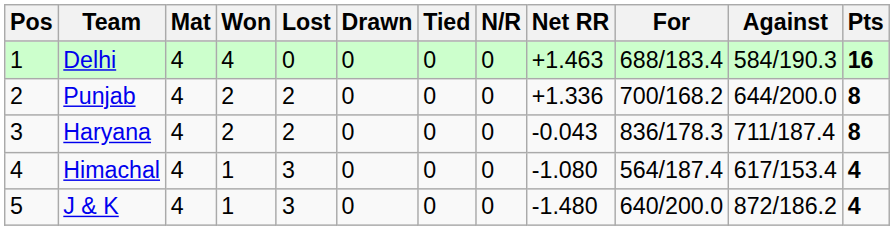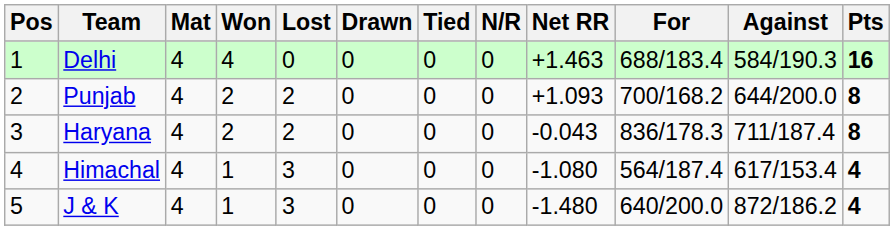 <table class="wikitable">
 <tr>
 <th>Pos</th>
 <th>Team</th>
 <th>Mat</th>
 <th>Won</th>
 <th>Lost</th>
 <th>Drawn</th>
 <th>Tied</th>
 <th>N/R</th>
 <th>Net RR</th>
 <th>For</th>
 <th>Against</th>
 <th>Pts</th>
 </tr>
 <tr style="background:#cfc;">
 <td>1</td>
 <td><a href='#'>Delhi</a></td>
 <td>4</td>
 <td>4</td>
 <td>0</td>
 <td>0</td>
 <td>0</td>
 <td>0</td>
 <td>+1.463</td>
 <td>688/183.4</td>
 <td>584/190.3</td>
 <td><strong>16</strong></td>
 </tr>
 <tr>
 <td>2</td>
 <td><a href='#'>Punjab</a></td>
 <td>4</td>
 <td>2</td>
 <td>2</td>
 <td>0</td>
 <td>0</td>
 <td>0</td>
-<td>+1.336</td>
+<td>+1.093</td>
 <td>700/168.2</td>
 <td>644/200.0</td>
 <td><strong>8</strong></td>
 </tr>
 <tr>
 <td>3</td>
 <td><a href='#'>Haryana</a></td>
 <td>4</td>
 <td>2</td>
 <td>2</td>
 <td>0</td>
 <td>0</td>
 <td>0</td>
 <td>-0.043</td>
 <td>836/178.3</td>
 <td>711/187.4</td>
 <td><strong>8</strong></td>
 </tr>
 <tr>
 <td>4</td>
 <td><a href='#'>Himachal</a></td>
 <td>4</td>
 <td>1</td>
 <td>3</td>
 <td>0</td>
 <td>0</td>
 <td>0</td>
 <td>-1.080</td>
 <td>564/187.4</td>
 <td>617/153.4</td>
 <td><strong>4</strong></td>
 </tr>
 <tr>
 <td>5</td>
 <td><a href='#'>J & K</a></td>
 <td>4</td>
 <td>1</td>
 <td>3</td>
 <td>0</td>
 <td>0</td>
 <td>0</td>
 <td>-1.480</td>
 <td>640/200.0</td>
 <td>872/186.2</td>
 <td><strong>4</strong></td>
 </tr>
 </table>
